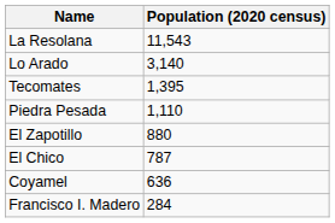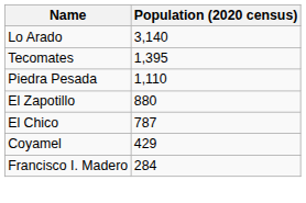 <table class= "wikitable sortable">
 <tr>
 <th scope="col">Name</th>
 <th scope="col">Population (2020 census)</th>
-</tr>
-<tr>
-<td>La Resolana</td>
-<td>11,543</td>
 </tr>
 <tr>
 <td>Lo Arado</td>
 <td>3,140</td>
 </tr>
 <tr>
 <td>Tecomates</td>
 <td>1,395</td>
 </tr>
 <tr>
 <td>Piedra Pesada</td>
 <td>1,110</td>
 </tr>
 <tr>
 <td>El Zapotillo</td>
 <td>880</td>
 </tr>
 <tr>
 <td>El Chico</td>
 <td>787</td>
 </tr>
 <tr>
 <td>Coyamel</td>
-<td>636</td>
+<td>429</td>
 </tr>
 <tr>
 <td>Francisco I. Madero</td>
 <td>284</td>
 </tr>
 </table>
